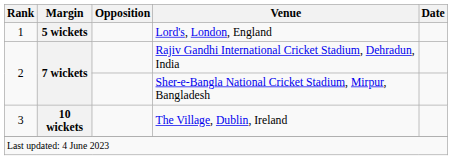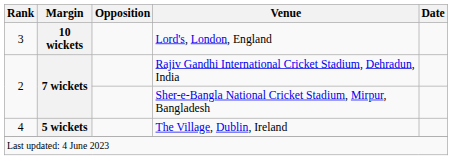 <table class="wikitable plainrowheaders sortable">
 <tr>
 <th scope=col>Rank</th>
 <th scope=col>Margin</th>
 <th scope=col>Opposition</th>
 <th scope=col>Venue</th>
 <th scope=col>Date</th>
 </tr>
 <tr>
-<td align=center>1</td>
-<th scope=row style=text-align:center;>5 wickets</th>
+<td align=center>3</td>
+<th scope=row style="text-align:center;">10 wickets</th>
 <td></td>
 <td><a href='#'>Lord's</a>, <a href='#'>London</a>, England</td>
 <td></td>
 </tr>
 <tr>
 <td align=center rowspan=2>2</td>
 <th scope=row style=text-align:center; rowspan=2>7 wickets</th>
 <td></td>
 <td><a href='#'>Rajiv Gandhi International Cricket Stadium</a>, <a href='#'>Dehradun</a>, India</td>
 <td></td>
 </tr>
 <tr>
 <td></td>
 <td><a href='#'>Sher-e-Bangla National Cricket Stadium</a>, <a href='#'>Mirpur</a>, Bangladesh</td>
 <td></td>
 </tr>
 <tr>
-<td align=center>3</td>
-<th scope=row style="text-align:center;">10 wickets</th>
+<td align=center>4</td>
+<th scope=row style=text-align:center;>5 wickets</th>
 <td></td>
 <td><a href='#'>The Village</a>, <a href='#'>Dublin</a>, Ireland</td>
 <td></td>
 </tr>
 <tr>
 </tr>
 <tr class=sortbottom>
 <td colspan=5><small>Last updated: 4 June 2023</small></td>
 </tr>
 </table>
